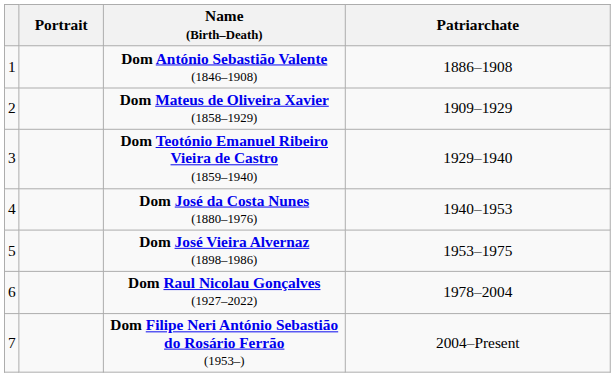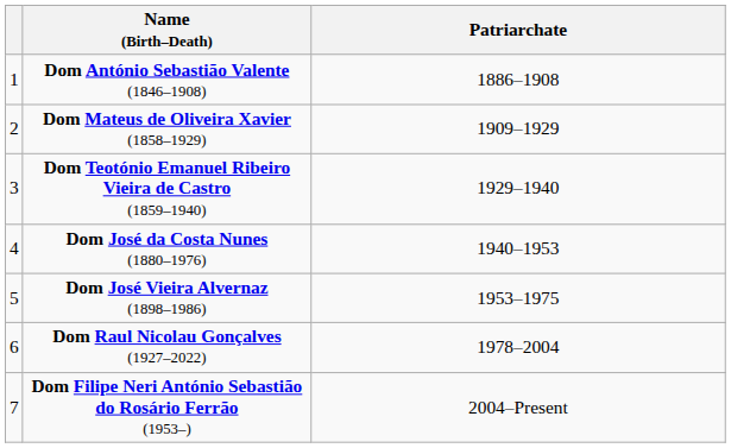 <table class="wikitable" style="text-align: center; width: 50%;">
 <tr>
 <th width="2%"></th>
-<th width="80px">Portrait</th>
 <th width="40%">Name<br><small>(Birth–Death)</small></th>
 <th>Patriarchate</th>
 </tr>
 <tr>
 <td>1</td>
-<td></td>
 <td><strong>Dom <a href='#'>António Sebastião Valente</a></strong><br><small>(1846–1908)</small></td>
 <td>1886–1908</td>
 </tr>
 <tr>
 <td>2</td>
-<td></td>
 <td><strong>Dom <a href='#'>Mateus de Oliveira Xavier</a></strong><br><small>(1858–1929)</small></td>
 <td>1909–1929</td>
 </tr>
 <tr>
 <td>3</td>
-<td></td>
 <td><strong>Dom <a href='#'>Teotónio Emanuel Ribeiro Vieira de Castro</a></strong><br><small>(1859–1940)</small></td>
 <td>1929–1940</td>
 </tr>
 <tr>
 <td>4</td>
-<td></td>
 <td><strong>Dom <a href='#'>José da Costa Nunes</a></strong><br><small>(1880–1976)</small></td>
 <td>1940–1953</td>
 </tr>
 <tr>
 <td>5</td>
-<td></td>
 <td><strong>Dom <a href='#'>José Vieira Alvernaz</a></strong><br><small>(1898–1986)</small></td>
 <td>1953–1975</td>
 </tr>
 <tr>
 <td>6</td>
-<td></td>
 <td><strong>Dom <a href='#'>Raul Nicolau Gonçalves</a></strong><br><small>(1927–2022)</small></td>
 <td>1978–2004</td>
 </tr>
 <tr>
 <td>7</td>
-<td></td>
 <td><strong>Dom <a href='#'>Filipe Neri António Sebastião do Rosário Ferrão</a></strong><br><small>(1953–)</small></td>
 <td>2004–Present</td>
 </tr>
 </table>
